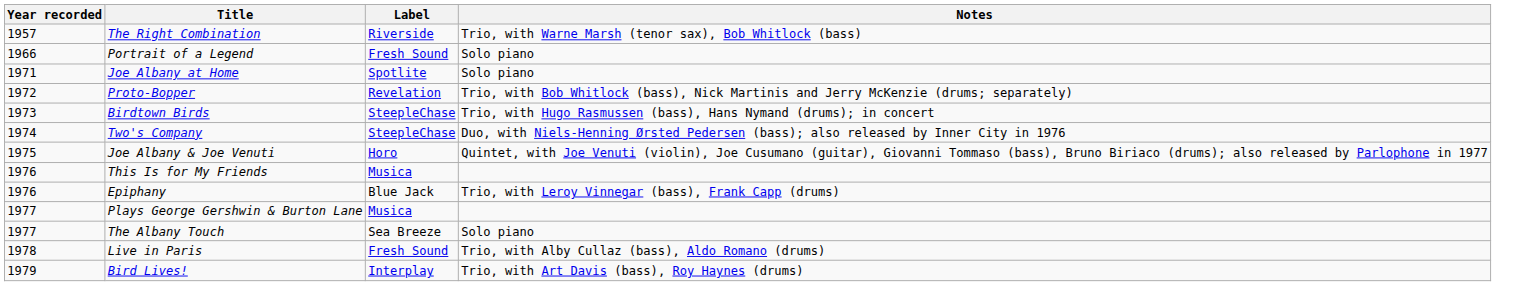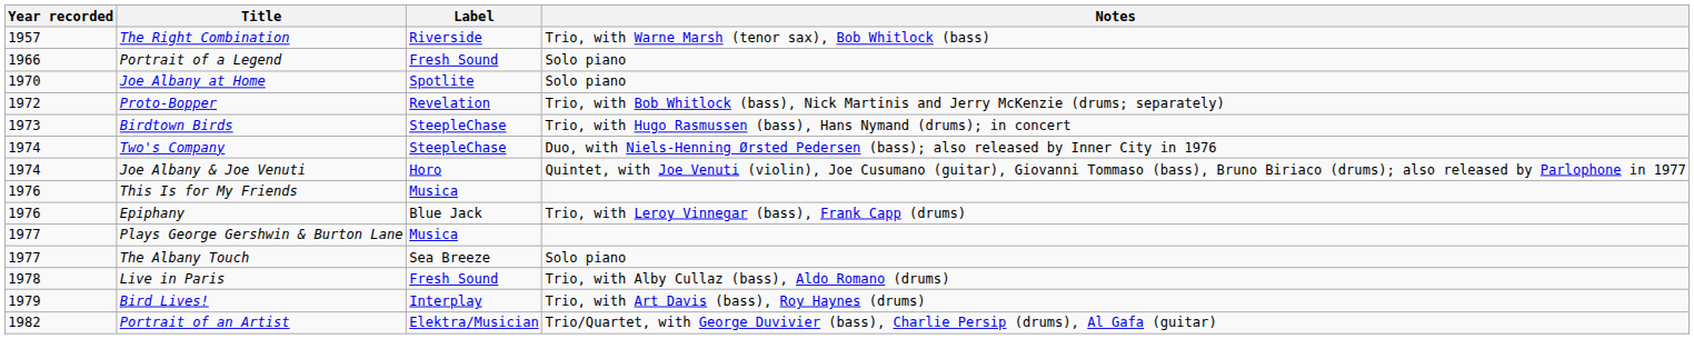 <table class="wikitable sortable">
 <tr>
 <th>Year recorded</th>
 <th>Title</th>
 <th>Label</th>
 <th>Notes</th>
 </tr>
 <tr>
 <td>1957</td>
 <td><em><a href='#'>The Right Combination</a></em></td>
 <td><a href='#'>Riverside</a></td>
 <td>Trio, with <a href='#'>Warne Marsh</a> (tenor sax), <a href='#'>Bob Whitlock</a> (bass)</td>
 </tr>
 <tr>
 <td>1966</td>
 <td><em>Portrait of a Legend</em></td>
 <td><a href='#'>Fresh Sound</a></td>
 <td>Solo piano</td>
 </tr>
 <tr>
-<td>1971</td>
+<td>1970</td>
 <td><em><a href='#'>Joe Albany at Home</a></em></td>
 <td><a href='#'>Spotlite</a></td>
 <td>Solo piano</td>
 </tr>
 <tr>
 <td>1972</td>
 <td><em><a href='#'>Proto-Bopper</a></em></td>
 <td><a href='#'>Revelation</a></td>
 <td>Trio, with <a href='#'>Bob Whitlock</a> (bass), Nick Martinis and Jerry McKenzie (drums; separately)</td>
 </tr>
 <tr>
 <td>1973</td>
 <td><em><a href='#'>Birdtown Birds</a></em></td>
 <td><a href='#'>SteepleChase</a></td>
 <td>Trio, with <a href='#'>Hugo Rasmussen</a> (bass), Hans Nymand (drums); in concert</td>
 </tr>
 <tr>
 <td>1974</td>
 <td><em><a href='#'>Two's Company</a></em></td>
 <td><a href='#'>SteepleChase</a></td>
 <td>Duo, with <a href='#'>Niels-Henning Ørsted Pedersen</a> (bass); also released by Inner City in 1976</td>
 </tr>
 <tr>
-<td>1975</td>
+<td>1974</td>
 <td><em>Joe Albany & Joe Venuti</em></td>
 <td><a href='#'>Horo</a></td>
 <td>Quintet, with <a href='#'>Joe Venuti</a> (violin), Joe Cusumano (guitar), Giovanni Tommaso (bass), Bruno Biriaco (drums); also released by <a href='#'>Parlophone</a> in 1977</td>
 </tr>
 <tr>
 <td>1976</td>
 <td><em>This Is for My Friends</em></td>
 <td><a href='#'>Musica</a></td>
 <td></td>
 </tr>
 <tr>
 <td>1976</td>
 <td><em>Epiphany</em></td>
 <td>Blue Jack</td>
 <td>Trio, with <a href='#'>Leroy Vinnegar</a> (bass), <a href='#'>Frank Capp</a> (drums)</td>
 </tr>
 <tr>
 <td>1977</td>
 <td><em>Plays George Gershwin & Burton Lane</em></td>
 <td><a href='#'>Musica</a></td>
 <td></td>
 </tr>
 <tr>
 <td>1977</td>
 <td><em>The Albany Touch</em></td>
 <td>Sea Breeze</td>
 <td>Solo piano</td>
 </tr>
 <tr>
 <td>1978</td>
 <td><em>Live in Paris</em></td>
 <td><a href='#'>Fresh Sound</a></td>
 <td>Trio, with Alby Cullaz (bass), <a href='#'>Aldo Romano</a> (drums)</td>
 </tr>
 <tr>
 <td>1979</td>
 <td><em><a href='#'>Bird Lives!</a></em></td>
 <td><a href='#'>Interplay</a></td>
 <td>Trio, with <a href='#'>Art Davis</a> (bass), <a href='#'>Roy Haynes</a> (drums)</td>
 </tr>
+<tr>
+<td>1982</td>
+<td><em><a href='#'>Portrait of an Artist</a></em></td>
+<td><a href='#'>Elektra/Musician</a></td>
+<td>Trio/Quartet, with <a href='#'>George Duvivier</a> (bass), <a href='#'>Charlie Persip</a> (drums), <a href='#'>Al Gafa</a> (guitar)</td>
+</tr>
 </table>
